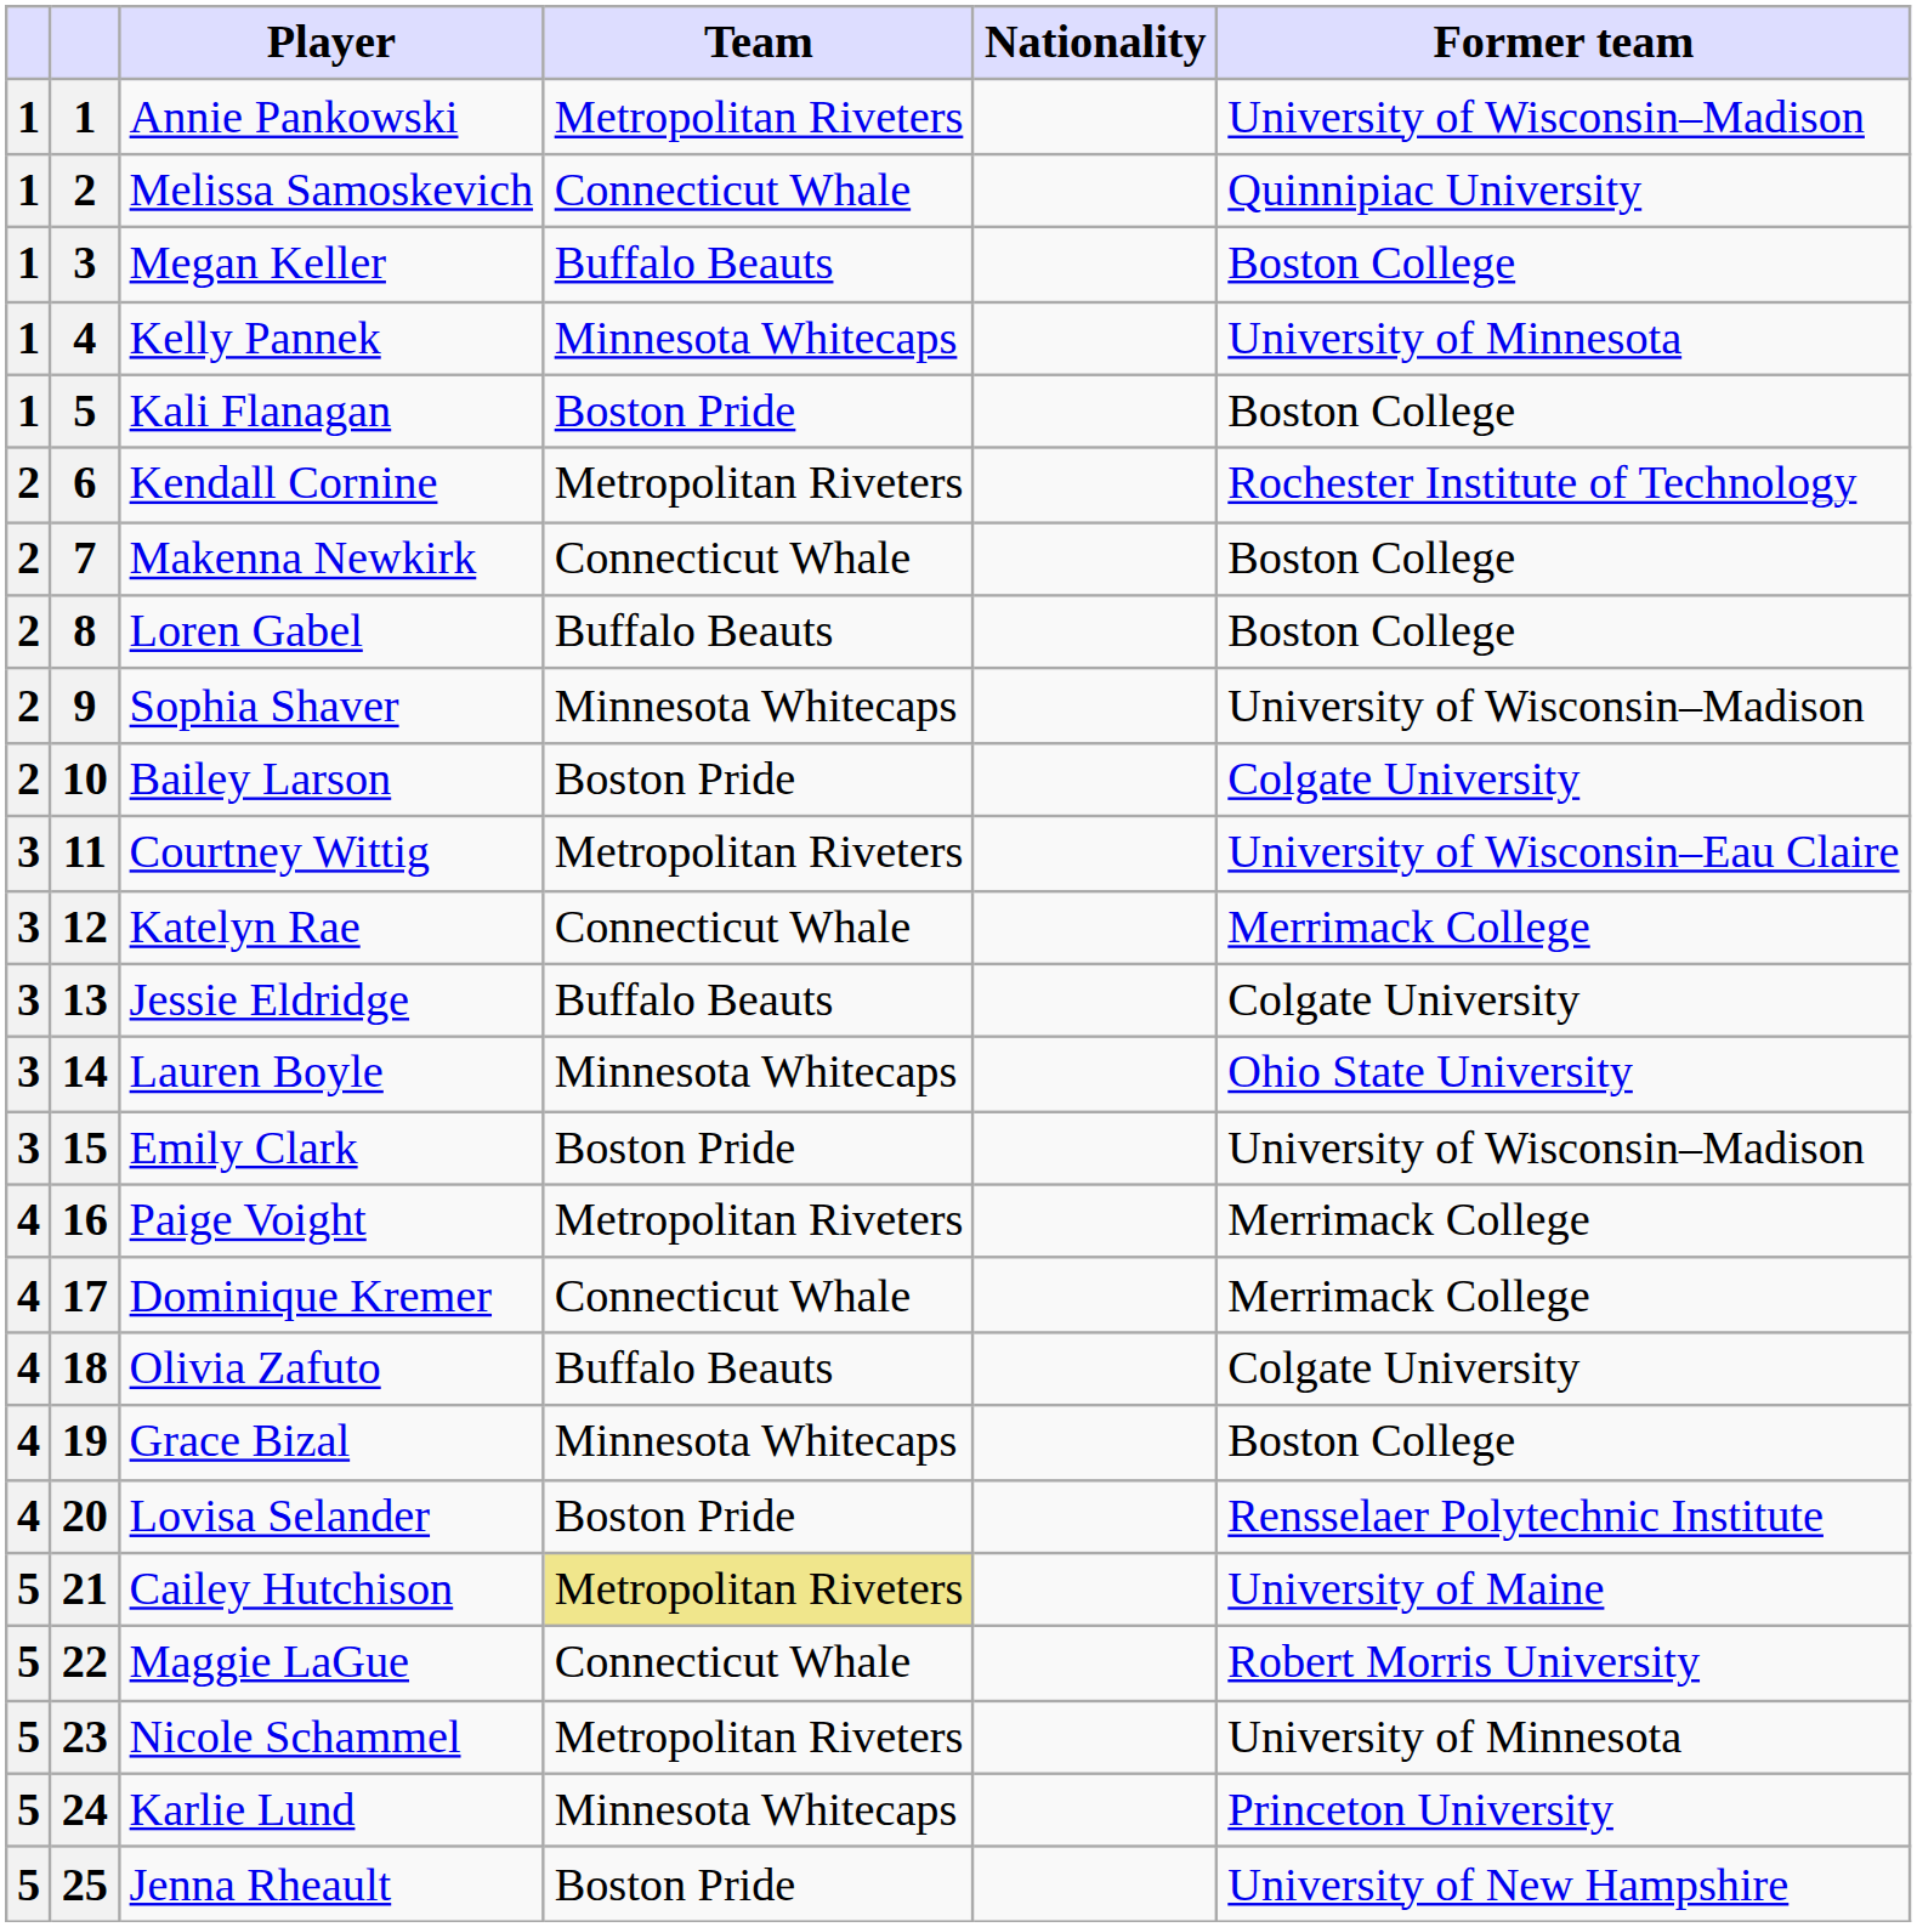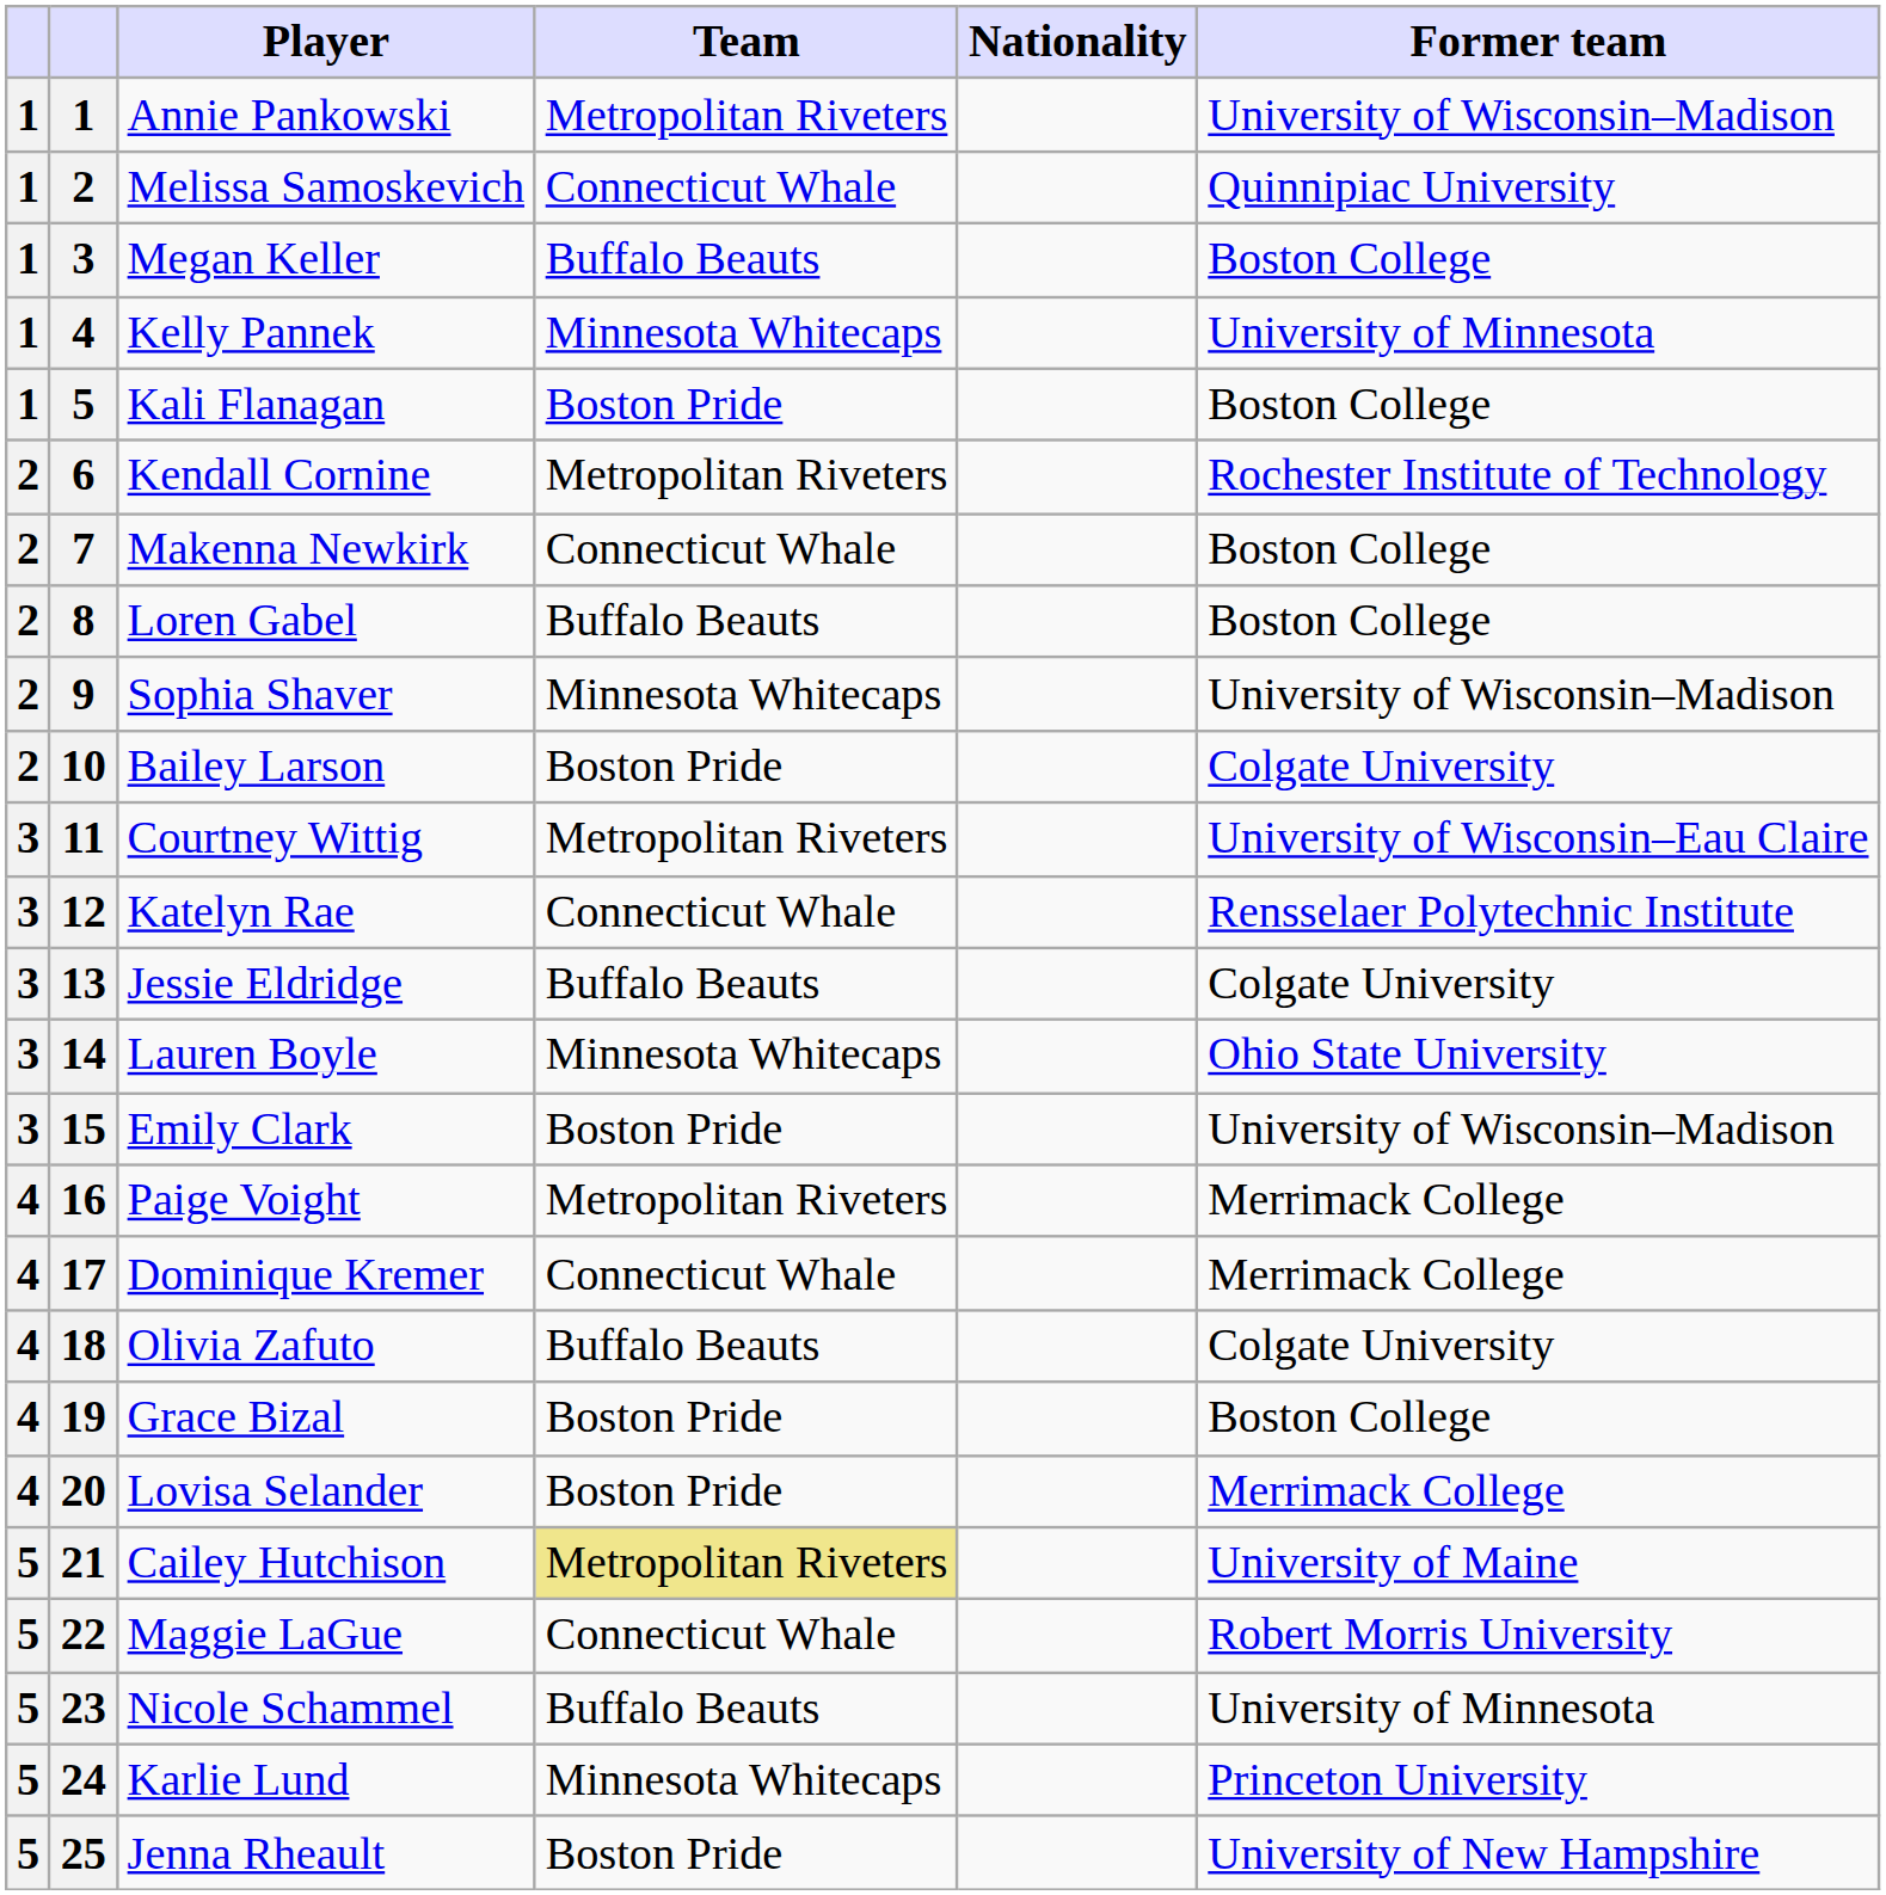 <table class="wikitable">
 <tr>
 <th style="background:#ddf;"></th>
 <th style="background:#ddf;"></th>
 <th style="background:#ddf;">Player</th>
 <th style="background:#ddf;">Team</th>
 <th style="background:#ddf;">Nationality</th>
 <th style="background:#ddf;">Former team</th>
 </tr>
 <tr>
 <th>1</th>
 <th>1</th>
 <td><a href='#'>Annie Pankowski</a></td>
 <td><a href='#'>Metropolitan Riveters</a></td>
 <td></td>
 <td><a href='#'>University of Wisconsin–Madison</a></td>
 </tr>
 <tr>
 <th>1</th>
 <th>2</th>
 <td><a href='#'>Melissa Samoskevich</a></td>
 <td><a href='#'>Connecticut Whale</a></td>
 <td></td>
 <td><a href='#'>Quinnipiac University</a></td>
 </tr>
 <tr>
 <th>1</th>
 <th>3</th>
 <td><a href='#'>Megan Keller</a></td>
 <td><a href='#'>Buffalo Beauts</a></td>
 <td></td>
 <td><a href='#'>Boston College</a></td>
 </tr>
 <tr>
 <th>1</th>
 <th>4</th>
 <td><a href='#'>Kelly Pannek</a></td>
 <td><a href='#'>Minnesota Whitecaps</a></td>
 <td></td>
 <td><a href='#'>University of Minnesota</a></td>
 </tr>
 <tr>
 <th>1</th>
 <th>5</th>
 <td><a href='#'>Kali Flanagan</a></td>
 <td><a href='#'>Boston Pride</a></td>
 <td></td>
 <td>Boston College</td>
 </tr>
 <tr>
 <th>2</th>
 <th>6</th>
 <td><a href='#'>Kendall Cornine</a></td>
 <td>Metropolitan Riveters</td>
 <td></td>
 <td><a href='#'>Rochester Institute of Technology</a></td>
 </tr>
 <tr>
 <th>2</th>
 <th>7</th>
 <td><a href='#'>Makenna Newkirk</a></td>
 <td>Connecticut Whale</td>
 <td></td>
 <td>Boston College</td>
 </tr>
 <tr>
 <th>2</th>
 <th>8</th>
 <td><a href='#'>Loren Gabel</a></td>
 <td>Buffalo Beauts</td>
 <td></td>
 <td>Boston College</td>
 </tr>
 <tr>
 <th>2</th>
 <th>9</th>
 <td><a href='#'>Sophia Shaver</a></td>
 <td>Minnesota Whitecaps</td>
 <td></td>
 <td>University of Wisconsin–Madison</td>
 </tr>
 <tr>
 <th>2</th>
 <th>10</th>
 <td><a href='#'>Bailey Larson</a></td>
 <td>Boston Pride</td>
 <td></td>
 <td><a href='#'>Colgate University</a></td>
 </tr>
 <tr>
 <th>3</th>
 <th>11</th>
 <td><a href='#'>Courtney Wittig</a></td>
 <td>Metropolitan Riveters</td>
 <td></td>
 <td><a href='#'>University of Wisconsin–Eau Claire</a></td>
 </tr>
 <tr>
 <th>3</th>
 <th>12</th>
 <td><a href='#'>Katelyn Rae</a></td>
 <td>Connecticut Whale</td>
 <td></td>
-<td><a href='#'>Merrimack College</a></td>
+<td><a href='#'>Rensselaer Polytechnic Institute</a></td>
 </tr>
 <tr>
 <th>3</th>
 <th>13</th>
 <td><a href='#'>Jessie Eldridge</a></td>
 <td>Buffalo Beauts</td>
 <td></td>
 <td>Colgate University</td>
 </tr>
 <tr>
 <th>3</th>
 <th>14</th>
 <td><a href='#'>Lauren Boyle</a></td>
 <td>Minnesota Whitecaps</td>
 <td></td>
 <td><a href='#'>Ohio State University</a></td>
 </tr>
 <tr>
 <th>3</th>
 <th>15</th>
 <td><a href='#'>Emily Clark</a></td>
 <td>Boston Pride</td>
 <td></td>
 <td>University of Wisconsin–Madison</td>
 </tr>
 <tr>
 <th>4</th>
 <th>16</th>
 <td><a href='#'>Paige Voight</a></td>
 <td>Metropolitan Riveters</td>
 <td></td>
 <td>Merrimack College</td>
 </tr>
 <tr>
 <th>4</th>
 <th>17</th>
 <td><a href='#'>Dominique Kremer</a></td>
 <td>Connecticut Whale</td>
 <td></td>
 <td>Merrimack College</td>
 </tr>
 <tr>
 <th>4</th>
 <th>18</th>
 <td><a href='#'>Olivia Zafuto</a></td>
 <td>Buffalo Beauts</td>
 <td></td>
 <td>Colgate University</td>
 </tr>
 <tr>
 <th>4</th>
 <th>19</th>
 <td><a href='#'>Grace Bizal</a></td>
-<td>Minnesota Whitecaps</td>
+<td>Boston Pride</td>
 <td></td>
 <td>Boston College</td>
 </tr>
 <tr>
 <th>4</th>
 <th>20</th>
 <td><a href='#'>Lovisa Selander</a></td>
 <td>Boston Pride</td>
 <td></td>
-<td><a href='#'>Rensselaer Polytechnic Institute</a></td>
+<td><a href='#'>Merrimack College</a></td>
 </tr>
 <tr>
 <th>5</th>
 <th>21</th>
 <td><a href='#'>Cailey Hutchison</a></td>
 <td style="background: khaki;">Metropolitan Riveters</td>
 <td></td>
 <td><a href='#'>University of Maine</a></td>
 </tr>
 <tr>
 <th>5</th>
 <th>22</th>
 <td><a href='#'>Maggie LaGue</a></td>
 <td>Connecticut Whale</td>
 <td></td>
 <td><a href='#'>Robert Morris University</a></td>
 </tr>
 <tr>
 <th>5</th>
 <th>23</th>
 <td><a href='#'>Nicole Schammel</a></td>
-<td>Metropolitan Riveters</td>
+<td>Buffalo Beauts</td>
 <td></td>
 <td>University of Minnesota</td>
 </tr>
 <tr>
 <th>5</th>
 <th>24</th>
 <td><a href='#'>Karlie Lund</a></td>
 <td>Minnesota Whitecaps</td>
 <td></td>
 <td><a href='#'>Princeton University</a></td>
 </tr>
 <tr>
 <th>5</th>
 <th>25</th>
 <td><a href='#'>Jenna Rheault</a></td>
 <td>Boston Pride</td>
 <td></td>
 <td><a href='#'>University of New Hampshire</a></td>
 </tr>
 </table>
